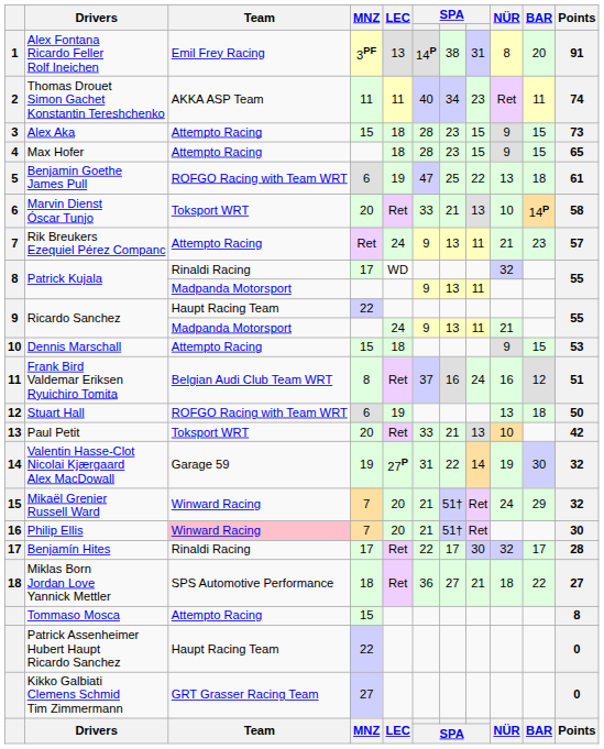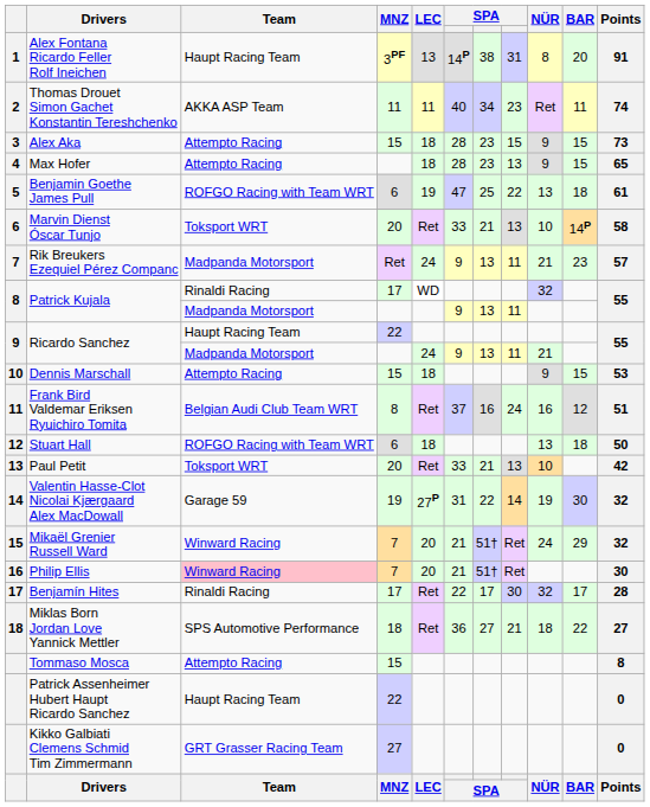 <table class="wikitable" style="font-size:85%; text-align:center;">
 <tr>
 <th rowspan=2></th>
 <th rowspan=2>Drivers</th>
 <th rowspan=2>Team</th>
 <th rowspan=2><a href='#'>MNZ</a><br></th>
 <th rowspan=2><a href='#'>LEC</a><br></th>
 <th colspan=3><a href='#'>SPA</a><br></th>
 <th rowspan=2><a href='#'>NÜR</a><br></th>
 <th rowspan=2><a href='#'>BAR</a><br></th>
 <th rowspan=2>Points</th>
 </tr>
 <tr>
 <th></th>
 <th></th>
 <th></th>
 </tr>
 <tr>
 <th>1</th>
 <td align=left> <a href='#'>Alex Fontana</a><br> <a href='#'>Ricardo Feller</a><br> <a href='#'>Rolf Ineichen</a></td>
-<td align=left> <a href='#'>Emil Frey Racing</a></td>
+<td align="left"> Haupt Racing Team</td>
 <td style="background:#ffffbf;">3<sup><strong>PF</strong></sup></td>
 <td style="background:#dfdfdf;">13</td>
 <td style="background:#dfdfdf;">14<sup><strong>P</strong></sup></td>
 <td style="background:#dfffdf;">38</td>
 <td style="background:#cfcfff;">31</td>
 <td style="background:#ffffbf;">8</td>
 <td style="background:#dfffdf;">20</td>
 <th>91</th>
 </tr>
 <tr>
 <th>2</th>
 <td align=left> Thomas Drouet<br> <a href='#'>Simon Gachet</a><br> <a href='#'>Konstantin Tereshchenko</a></td>
 <td align=left> AKKA ASP Team</td>
 <td style="background:#dfffdf;">11</td>
 <td style="background:#ffffbf;">11</td>
 <td style="background:#cfcfff;">40</td>
 <td style="background:#cfcfff;">34</td>
 <td style="background:#dfffdf;">23</td>
 <td style="background:#efcfff;">Ret</td>
 <td style="background:#ffffbf;">11</td>
 <th>74</th>
 </tr>
 <tr>
 <th>3</th>
 <td align=left> <a href='#'>Alex Aka</a></td>
 <td align=left> <a href='#'>Attempto Racing</a></td>
 <td style="background:#DFFFDF;">15</td>
 <td style="background:#DFFFDF;">18</td>
 <td style="background:#DFFFDF;">28</td>
 <td style="background:#DFFFDF;">23</td>
 <td style="background:#DFFFDF;">15</td>
 <td style="background:#DFDFDF;">9</td>
 <td style="background:#DFFFDF;">15</td>
 <th>73</th>
 </tr>
 <tr>
 <th>4</th>
 <td align=left> Max Hofer</td>
 <td align=left> <a href='#'>Attempto Racing</a></td>
 <td style="background:#;"></td>
 <td style="background:#DFFFDF;">18</td>
 <td style="background:#DFFFDF;">28</td>
 <td style="background:#DFFFDF;">23</td>
-<td style="background:#DFFFDF;">15</td>
+<td style="background:#DFFFDF;">13</td>
 <td style="background:#DFDFDF;">9</td>
 <td style="background:#DFFFDF;">15</td>
 <th>65</th>
 </tr>
 <tr>
 <th>5</th>
 <td align=left> <a href='#'>Benjamin Goethe</a><br> <a href='#'>James Pull</a></td>
 <td align=left> <a href='#'>ROFGO Racing with Team WRT</a></td>
 <td style="background:#dfdfdf;">6</td>
 <td style="background:#dfffdf;">19</td>
 <td style="background:#cfcfff;">47</td>
 <td style="background:#dfffdf;">25</td>
 <td style="background:#dfffdf;">22</td>
 <td style="background:#dfffdf;">13</td>
 <td style="background:#dfffdf;">18</td>
 <th>61</th>
 </tr>
 <tr>
 <th>6</th>
 <td align="left"> <a href='#'>Marvin Dienst</a><br> <a href='#'>Óscar Tunjo</a></td>
 <td align="left"> <a href='#'>Toksport WRT</a></td>
 <td style="background:#dfffdf;">20</td>
 <td style="background:#efcfff;">Ret</td>
 <td style="background:#dfffdf;">33</td>
 <td style="background:#dfffdf;">21</td>
 <td style="background:#dfdfdf;">13</td>
 <td style="background:#dfffdf;">10</td>
 <td style="background:#ffdf9f;">14<sup><strong>P</strong></sup></td>
 <th>58</th>
 </tr>
 <tr>
 <th>7</th>
 <td align="left"> Rik Breukers<br> <a href='#'>Ezequiel Pérez Companc</a></td>
-<td align="left"> <a href='#'>Attempto Racing</a></td>
+<td align="left"> <a href='#'>Madpanda Motorsport</a></td>
 <td style="background:#efcfff;">Ret</td>
 <td style="background:#dfffdf;">24</td>
 <td style="background:#FFFFBF;">9</td>
 <td style="background:#FFFFBF;">13</td>
 <td style="background:#FFFFBF;">11</td>
 <td style="background:#dfffdf;">21</td>
 <td style="background:#dfffdf;">23</td>
 <th>57</th>
 </tr>
 <tr>
 <th rowspan="2">8</th>
 <td rowspan="2" align="left"> <a href='#'>Patrick Kujala</a></td>
 <td align="left"> Rinaldi Racing</td>
 <td style="background:#DFFFDF;">17</td>
 <td style="background:#FFFFFF;">WD</td>
 <td style="background:#;"></td>
 <td style="background:#;"></td>
 <td style="background:#;"></td>
 <td style="background:#CFCFFF;">32</td>
 <td style="background:#;"></td>
 <th rowspan="2">55</th>
 </tr>
 <tr>
 <td align="left"> <a href='#'>Madpanda Motorsport</a></td>
 <td style="background:#;"></td>
 <td style="background:#;"></td>
 <td style="background:#FFFFBF;">9</td>
 <td style="background:#FFFFBF;">13</td>
 <td style="background:#FFFFBF;">11</td>
 <td style="background:#;"></td>
 <td style="background:#;"></td>
 </tr>
 <tr>
 <th rowspan="2">9</th>
 <td rowspan="2" align="left"> Ricardo Sanchez</td>
 <td align="left"> Haupt Racing Team</td>
 <td style="background:#CFCFFF;">22</td>
 <td style="background:#;"></td>
 <td style="background:#;"></td>
 <td style="background:#;"></td>
 <td style="background:#;"></td>
 <td style="background:#;"></td>
 <td style="background:#;"></td>
 <th rowspan="2">55</th>
 </tr>
 <tr>
 <td align="left"> <a href='#'>Madpanda Motorsport</a></td>
 <td style="background:#;"></td>
 <td style="background:#DFFFDF;">24</td>
 <td style="background:#FFFFBF;">9</td>
 <td style="background:#FFFFBF;">13</td>
 <td style="background:#FFFFBF;">11</td>
 <td style="background:#DFFFDF;">21</td>
 <td style="background:#;"></td>
 </tr>
 <tr>
 <th>10</th>
 <td align="left"> <a href='#'>Dennis Marschall</a></td>
 <td align="left"> <a href='#'>Attempto Racing</a></td>
 <td style="background:#DFFFDF;">15</td>
 <td style="background:#DFFFDF;">18</td>
 <td style="background:#;"></td>
 <td style="background:#;"></td>
 <td style="background:#;"></td>
 <td style="background:#DFDFDF;">9</td>
 <td style="background:#DFFFDF;">15</td>
 <th>53</th>
 </tr>
 <tr>
 <th>11</th>
 <td align="left"> <a href='#'>Frank Bird</a><br> Valdemar Eriksen<br> <a href='#'>Ryuichiro Tomita</a></td>
 <td align="left"> <a href='#'>Belgian Audi Club Team WRT</a></td>
 <td style="background:#DFFFDF;">8</td>
 <td style="background:#EFCFFF;">Ret</td>
 <td style="background:#CFCFFF;">37</td>
 <td style="background:#DFDFDF;">16</td>
 <td style="background:#DFFFDF;">24</td>
 <td style="background:#DFFFDF;">16</td>
 <td style="background:#DFDFDF;">12</td>
 <th>51</th>
 </tr>
 <tr>
 <th>12</th>
 <td align=left> <a href='#'>Stuart Hall</a></td>
 <td align=left> <a href='#'>ROFGO Racing with Team WRT</a></td>
 <td style="background:#DFDFDF;">6</td>
-<td style="background:#DFFFDF;">19</td>
+<td style="background:#DFFFDF;">18</td>
 <td></td>
 <td></td>
 <td></td>
 <td style="background:#DFFFDF;">13</td>
 <td style="background:#DFFFDF;">18</td>
 <th>50</th>
 </tr>
 <tr>
 <th>13</th>
 <td align=left> Paul Petit</td>
 <td align=left> <a href='#'>Toksport WRT</a></td>
 <td style="background:#DFFFDF;">20</td>
 <td style="background:#EFCFFF;">Ret</td>
 <td style="background:#DFFFDF;">33</td>
 <td style="background:#DFFFDF;">21</td>
 <td style="background:#DFDFDF;">13</td>
 <td style="background:#FFDF9F;">10</td>
 <td style="background:#;"></td>
 <th>42</th>
 </tr>
 <tr>
 <th>14</th>
 <td align="left"> <a href='#'>Valentin Hasse-Clot</a><br> <a href='#'>Nicolai Kjærgaard</a><br> <a href='#'>Alex MacDowall</a></td>
 <td align="left"> Garage 59</td>
 <td style="background:#dfffdf;">19</td>
 <td style="background:#DFFFDF;">27<sup><strong>P</strong></sup></td>
 <td style="background:#DFFFDF;">31</td>
 <td style="background:#DFFFDF;">22</td>
 <td style="background:#FFDF9F;">14</td>
 <td style="background:#DFFFDF;">19</td>
 <td style="background:#CFCFFF;">30</td>
 <th>32</th>
 </tr>
 <tr>
 <th>15</th>
 <td align=left> <a href='#'>Mikaël Grenier</a><br> <a href='#'>Russell Ward</a></td>
 <td align=left> <a href='#'>Winward Racing</a></td>
 <td style="background:#ffdf9f;">7</td>
 <td style="background:#DFFFDF;">20</td>
 <td style="background:#DFFFDF;">21</td>
 <td style="background:#CFCFFF;">51†</td>
 <td style="background:#EFCFFF;">Ret</td>
 <td style="background:#DFFFDF;">24</td>
 <td style="background:#DFFFDF;">29</td>
 <th>32</th>
 </tr>
 <tr>
 <th>16</th>
 <td align=left> <a href='#'>Philip Ellis</a></td>
 <td align=left style="background: pink;"> <a href='#'>Winward Racing</a></td>
 <td style="background:#ffdf9f;">7</td>
 <td style="background:#DFFFDF;">20</td>
 <td style="background:#DFFFDF;">21</td>
 <td style="background:#CFCFFF;">51†</td>
 <td style="background:#EFCFFF;">Ret</td>
 <td></td>
 <td></td>
 <th>30</th>
 </tr>
 <tr>
 <th>17</th>
 <td align="left"> <a href='#'>Benjamín Hites</a></td>
 <td align="left"> Rinaldi Racing</td>
 <td style="background:#dfffdf;">17</td>
 <td style="background:#EFCFFF;">Ret</td>
 <td style="background:#DFFFDF;">22</td>
 <td style="background:#DFFFDF;">17</td>
 <td style="background:#CFCFFF;">30</td>
 <td style="background:#CFCFFF;">32</td>
 <td style="background:#DFFFDF;">17</td>
 <th>28</th>
 </tr>
 <tr>
 <th>18</th>
 <td align=left> Miklas Born<br> <a href='#'>Jordan Love</a><br> Yannick Mettler</td>
 <td align=left> SPS Automotive Performance</td>
 <td style="background:#dfffdf;">18</td>
 <td style="background:#EFCFFF;">Ret</td>
 <td style="background:#dfffdf;">36</td>
 <td style="background:#dfffdf;">27</td>
 <td style="background:#dfffdf;">21</td>
 <td style="background:#dfffdf;">18</td>
 <td style="background:#dfffdf;">22</td>
 <th>27</th>
 </tr>
 <tr>
 <th></th>
 <td align="left"> <a href='#'>Tommaso Mosca</a></td>
 <td align="left"> <a href='#'>Attempto Racing</a></td>
 <td style="background:#dfffdf;">15</td>
 <td></td>
 <td></td>
 <td></td>
 <td></td>
 <td></td>
 <td></td>
 <th>8</th>
 </tr>
 <tr>
 <th></th>
 <td align=left> Patrick Assenheimer<br> Hubert Haupt<br> Ricardo Sanchez</td>
 <td align=left> Haupt Racing Team</td>
 <td style="background:#cfcfff;">22</td>
 <td></td>
 <td></td>
 <td></td>
 <td></td>
 <td></td>
 <td></td>
 <th>0</th>
 </tr>
 <tr>
 <th></th>
 <td align=left> Kikko Galbiati<br> <a href='#'>Clemens Schmid</a><br> Tim Zimmermann</td>
 <td align=left> <a href='#'>GRT Grasser Racing Team</a></td>
 <td style="background:#cfcfff;">27</td>
 <td></td>
 <td></td>
 <td></td>
 <td></td>
 <td></td>
 <td></td>
 <th>0</th>
 </tr>
 <tr>
 <th rowspan=2></th>
 <th rowspan=2>Drivers</th>
 <th rowspan=2>Team</th>
 <th rowspan=2><a href='#'>MNZ</a><br></th>
 <th rowspan=2><a href='#'>LEC</a><br></th>
 <th></th>
 <th></th>
 <th></th>
 <th rowspan=2><a href='#'>NÜR</a><br></th>
 <th rowspan=2><a href='#'>BAR</a><br></th>
 <th rowspan=2>Points</th>
 </tr>
 <tr>
 <th colspan=3><a href='#'>SPA</a><br></th>
 </tr>
 </table>
